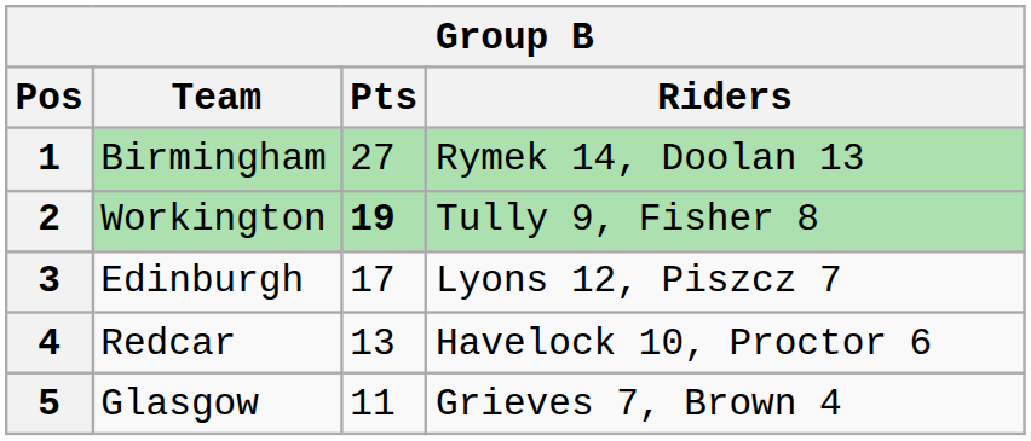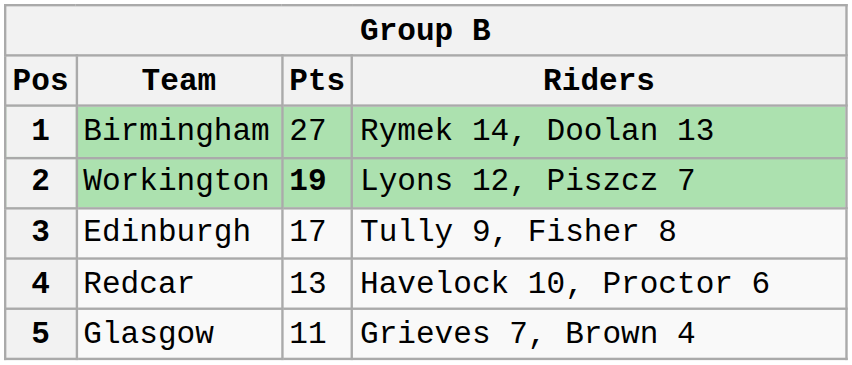 <table class="wikitable">
 <tr>
 <th colspan="4">Group B</th>
 </tr>
 <tr>
 <th width=20>Pos</th>
 <th width=80>Team</th>
 <th width=20>Pts</th>
 <th width=200>Riders</th>
 </tr>
 <tr style="background:#ACE1AF;">
 <th>1</th>
 <td>Birmingham</td>
 <td>27</td>
 <td>Rymek 14, Doolan 13</td>
 </tr>
 <tr style="background:#ACE1AF;">
 <th>2</th>
 <td>Workington</td>
 <td><strong>19</strong></td>
-<td>Tully 9, Fisher 8</td>
+<td>Lyons 12, Piszcz 7</td>
 </tr>
 <tr>
 <th>3</th>
 <td>Edinburgh</td>
 <td>17</td>
-<td>Lyons 12, Piszcz 7</td>
+<td>Tully 9, Fisher 8</td>
 </tr>
 <tr>
 <th>4</th>
 <td>Redcar</td>
 <td>13</td>
 <td>Havelock 10, Proctor 6</td>
 </tr>
 <tr>
 <th>5</th>
 <td>Glasgow</td>
 <td>11</td>
 <td>Grieves 7, Brown 4</td>
 </tr>
 </table>
